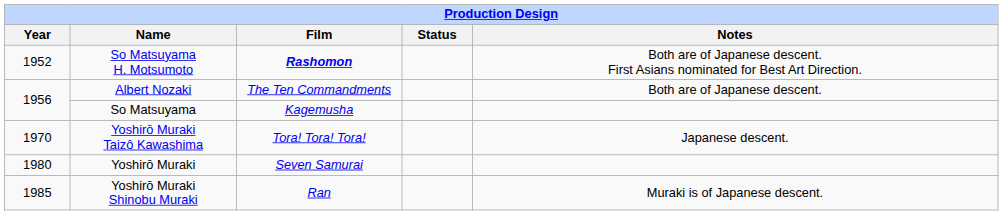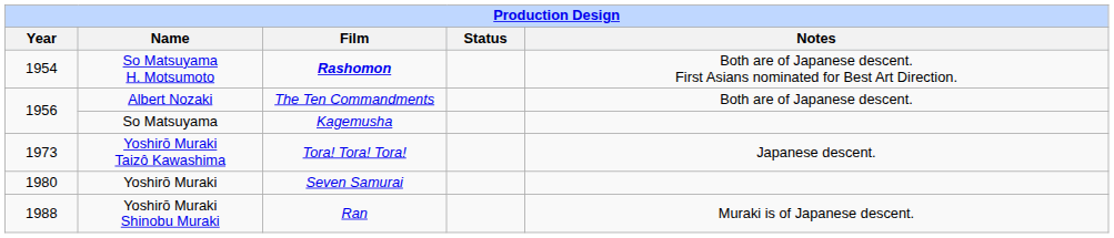 <table class="wikitable" style="text-align: center">
 <tr style="background:#bfd7ff;">
 <td colspan="6" style="text-align:center;"><strong><a href='#'>Production Design</a></strong></td>
 </tr>
 <tr style="background:#ebf5ff;">
 <th style="width:075px;">Year</th>
 <th style="width:200px;">Name</th>
 <th style="width:200px;">Film</th>
 <th style="width:080px;">Status</th>
 <th style="width:650px;">Notes</th>
 </tr>
 <tr>
-<td>1952</td>
+<td>1954</td>
 <td><a href='#'>So Matsuyama</a><br><a href='#'>H. Motsumoto</a></td>
 <td><strong><em><a href='#'>Rashomon</a></em></strong></td>
 <td></td>
 <td>Both are of Japanese descent.<br>First Asians nominated for Best Art Direction.</td>
 </tr>
 <tr>
 <td rowspan="2">1956</td>
 <td><a href='#'>Albert Nozaki</a></td>
 <td><em><a href='#'>The Ten Commandments</a></em></td>
 <td></td>
 <td>Both are of Japanese descent.<br></td>
 </tr>
 <tr>
 <td>So Matsuyama</td>
 <td><em><a href='#'>Kagemusha</a></em></td>
 <td></td>
 <td></td>
 </tr>
 <tr>
-<td>1970</td>
+<td>1973</td>
 <td><a href='#'>Yoshirō Muraki</a><br><a href='#'>Taizô Kawashima</a></td>
 <td><em><a href='#'>Tora! Tora! Tora!</a></em></td>
 <td></td>
 <td>Japanese descent.<br></td>
 </tr>
 <tr>
 <td>1980</td>
 <td>Yoshirō Muraki</td>
 <td><em><a href='#'>Seven Samurai</a></em></td>
 <td></td>
 <td></td>
 </tr>
 <tr>
-<td>1985</td>
+<td>1988</td>
 <td>Yoshirō Muraki<br><a href='#'>Shinobu Muraki</a></td>
 <td><em><a href='#'>Ran</a></em></td>
 <td></td>
 <td>Muraki is of Japanese descent.</td>
 </tr>
 </table>
